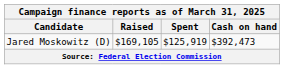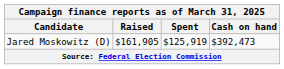 <table class="wikitable sortable">
 <tr>
 <th colspan=4>Campaign finance reports as of March 31, 2025</th>
 </tr>
 <tr style="text-align:center;">
 <th>Candidate</th>
 <th>Raised</th>
 <th>Spent</th>
 <th>Cash on hand</th>
 </tr>
 <tr>
 <td>Jared Moskowitz (D)</td>
-<td>$169,105</td>
+<td>$161,905</td>
 <td>$125,919</td>
 <td>$392,473</td>
 </tr>
 <tr>
 <th colspan="4"><small>Source: <a href='#'>Federal Election Commission</a></small></th>
 </tr>
 </table>
